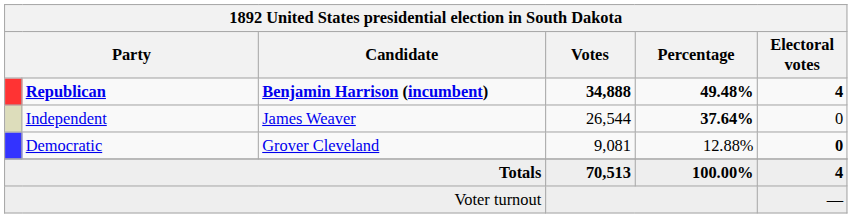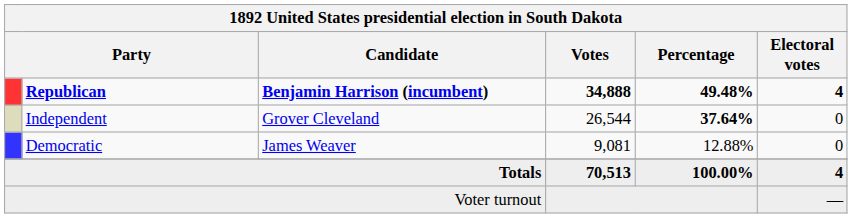 <table class="wikitable" style="font-size: 95%;">
 <tr>
 <th colspan="6">1892 United States presidential election in South Dakota</th>
 </tr>
 <tr>
 <th colspan="2" style="width: 15em">Party</th>
 <th style="width: 17em">Candidate</th>
 <th style="width: 5em">Votes</th>
 <th style="width: 7em">Percentage</th>
 <th style="width: 5em">Electoral votes</th>
 </tr>
 <tr>
 <th style="background-color:#FF3333; width: 3px"></th>
 <td style="width: 130px"><strong><a href='#'>Republican</a></strong></td>
 <td><strong><a href='#'>Benjamin Harrison</a> (<a href='#'>incumbent</a>)</strong></td>
 <td align="right"><strong>34,888</strong></td>
 <td align="right"><strong>49.48%</strong></td>
 <td align="right"><strong>4</strong></td>
 </tr>
 <tr>
 <th style="background-color:#DDDDBB; width: 3px"></th>
 <td style="width: 130px"><a href='#'>Independent</a></td>
-<td><a href='#'>James Weaver</a></td>
+<td><a href='#'>Grover Cleveland</a></td>
 <td align="right">26,544</td>
 <td align="right"><strong>37.64%</strong></td>
 <td align="right">0</td>
 </tr>
 <tr>
 <th style="background-color:#3333FF; width: 3px"></th>
 <td style="width: 130px"><a href='#'>Democratic</a></td>
-<td><a href='#'>Grover Cleveland</a></td>
+<td><a href='#'>James Weaver</a></td>
 <td align="right">9,081</td>
 <td align="right">12.88%</td>
-<td align="right"><strong>0</strong></td>
+<td align="right">0</td>
 </tr>
 <tr>
 </tr>
 <tr bgcolor="#EEEEEE">
 <td colspan="3" align="right"><strong>Totals</strong></td>
 <td align="right"><strong>70,513</strong></td>
 <td align="right"><strong>100.00%</strong></td>
 <td align="right"><strong>4</strong></td>
 </tr>
 <tr bgcolor="#EEEEEE">
 <td colspan="3" align="right">Voter turnout</td>
 <td colspan="2" align="right"></td>
 <td align="right">—</td>
 </tr>
 </table>
